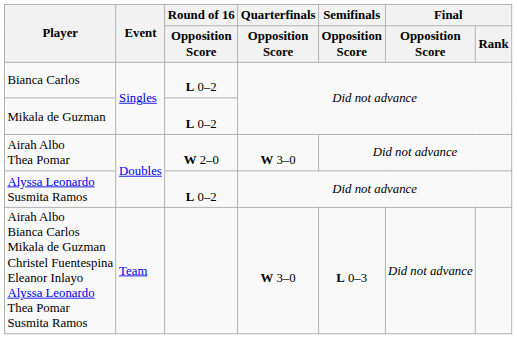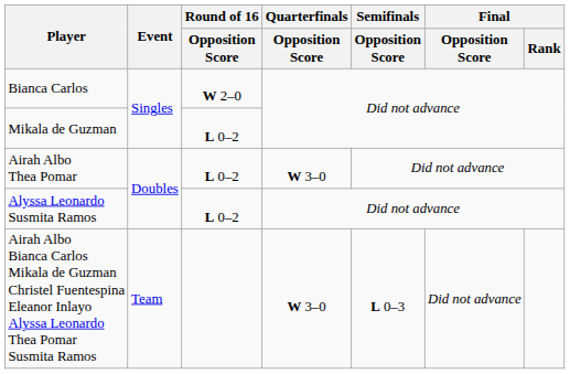 <table class="wikitable" style="font-size:90%">
 <tr>
 <th rowspan=2>Player</th>
 <th rowspan=2>Event</th>
 <th>Round of 16</th>
 <th>Quarterfinals</th>
 <th>Semifinals</th>
 <th colspan=2>Final</th>
 </tr>
 <tr style="font-size:95">
 <th>Opposition<br>Score</th>
 <th>Opposition<br>Score</th>
 <th>Opposition<br>Score</th>
 <th>Opposition<br>Score</th>
 <th>Rank</th>
 </tr>
 <tr align=center>
 <td align=left>Bianca Carlos</td>
 <td align=left rowspan=2><a href='#'>Singles</a></td>
-<td><br><strong>L</strong> 0–2</td>
+<td><br><strong>W</strong> 2–0</td>
 <td colspan=4 rowspan=2><em>Did not advance</em></td>
 </tr>
 <tr align=center>
 <td align=left>Mikala de Guzman</td>
 <td><br><strong>L</strong> 0–2</td>
 </tr>
 <tr align=center>
 <td align=left>Airah Albo<br>Thea Pomar</td>
 <td align=left rowspan=2><a href='#'>Doubles</a></td>
-<td><br><strong>W</strong> 2–0</td>
+<td><br><strong>L</strong> 0–2</td>
 <td><br><strong>W</strong> 3–0</td>
 <td colspan=3><em>Did not advance</em></td>
 </tr>
 <tr align=center>
 <td align=left><a href='#'>Alyssa Leonardo</a><br>Susmita Ramos</td>
 <td><br><strong>L</strong> 0–2</td>
 <td colspan=4><em>Did not advance</em></td>
 </tr>
 <tr align=center>
 <td align=left>Airah Albo<br>Bianca Carlos<br>Mikala de Guzman<br>Christel Fuentespina<br>Eleanor Inlayo<br><a href='#'>Alyssa Leonardo</a><br>Thea Pomar<br>Susmita Ramos</td>
 <td align=left><a href='#'>Team</a></td>
 <td></td>
 <td><br><strong>W</strong> 3–0</td>
 <td><br><strong>L</strong> 0–3</td>
 <td><em>Did not advance</em></td>
 <td></td>
 </tr>
 </table>
